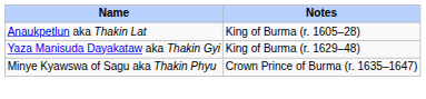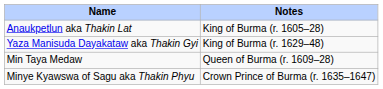 <table class="wikitable">
 <tr>
 <th style="background-color:#B9D1FF">Name</th>
 <th style="background-color:#B9D1FF">Notes</th>
 </tr>
 <tr>
 <td><a href='#'>Anaukpetlun</a> aka <em>Thakin Lat</em></td>
 <td>King of Burma (r. 1605–28)</td>
 </tr>
 <tr>
 <td><a href='#'>Yaza Manisuda Dayakataw</a> aka <em>Thakin Gyi</em></td>
 <td>King of Burma (r. 1629–48)</td>
 </tr>
 <tr>
+<td>Min Taya Medaw</td>
+<td>Queen of Burma (r. 1609–28)</td>
+</tr>
+<tr>
 <td>Minye Kyawswa of Sagu aka <em>Thakin Phyu</em></td>
 <td>Crown Prince of Burma (r. 1635–1647)</td>
 </tr>
 </table>
